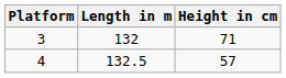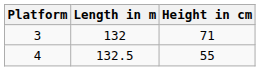 <table class="wikitable">
 <tr>
 <th>Platform</th>
 <th>Length in m</th>
 <th>Height in cm</th>
 </tr>
 <tr>
 <td align="center">3</td>
 <td align="center">132</td>
 <td align="center">71</td>
 </tr>
 <tr>
 <td align="center">4</td>
 <td align="center">132.5</td>
-<td align="center">57</td>
+<td align="center">55</td>
 </tr>
 </table>
